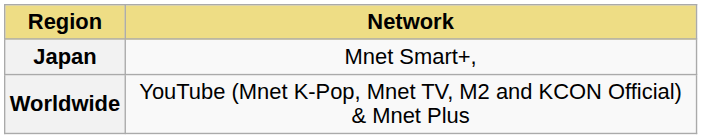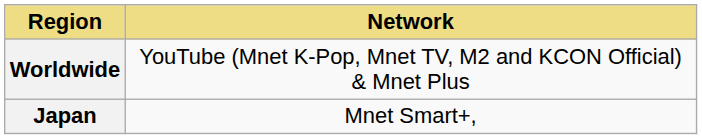 <table class="wikitable" style="text-align:center; width:40%">
 <tr>
 <th scope="col" style="background-color:#EEDD85">Region</th>
 <th scope="col" style="background-color:#EEDD85">Network</th>
 </tr>
 <tr>
+<th scope="col">Worldwide</th>
+<td>YouTube (Mnet K-Pop, Mnet TV, M2 and KCON Official) & Mnet Plus</td>
+</tr>
+<tr>
 <th scope="col">Japan</th>
 <td>Mnet Smart+,  </td>
 </tr>
-<tr>
-<th scope="col">Worldwide</th>
-<td>YouTube (Mnet K-Pop, Mnet TV, M2 and KCON Official) & Mnet Plus</td>
-</tr>
 </table>
